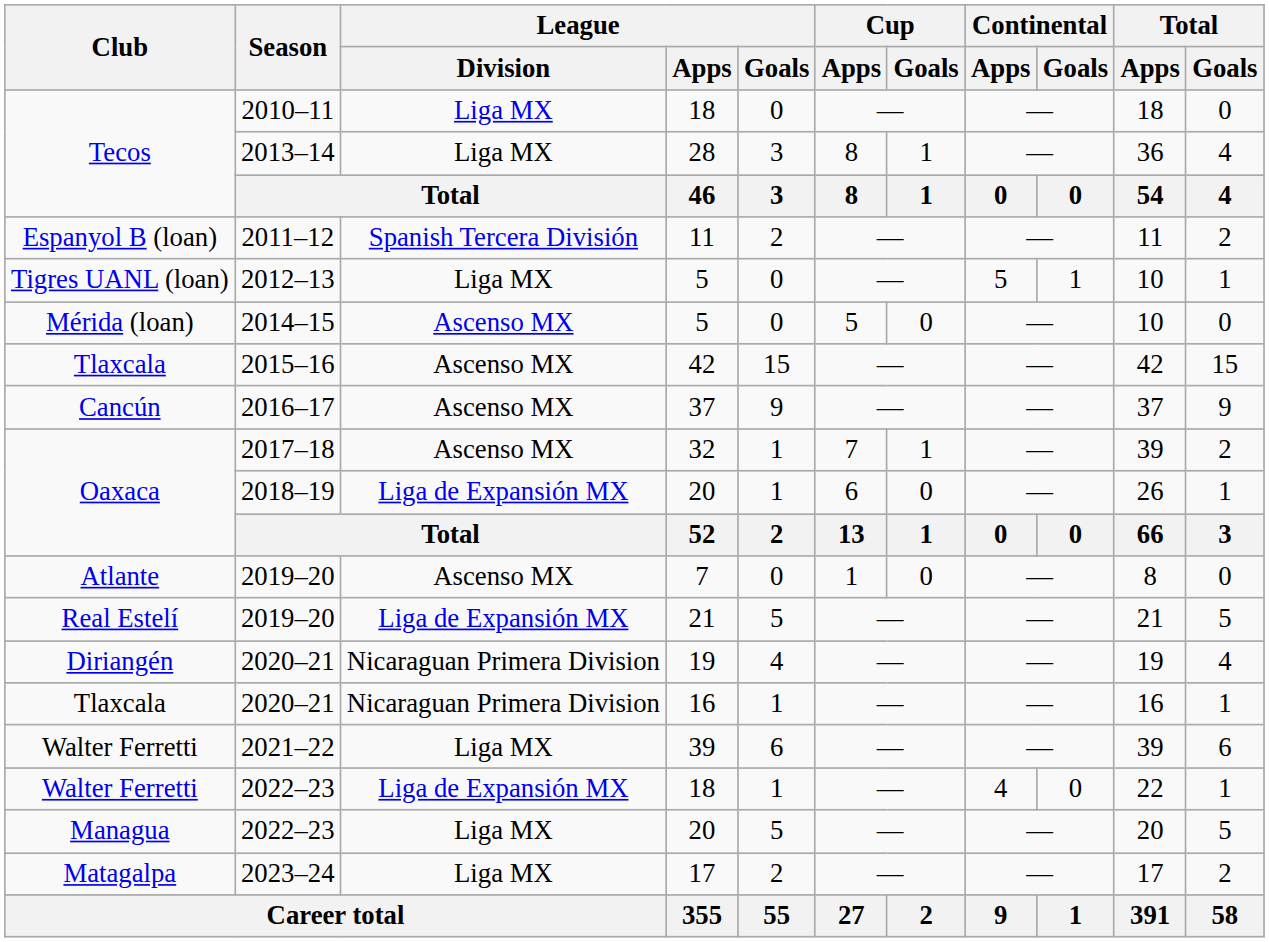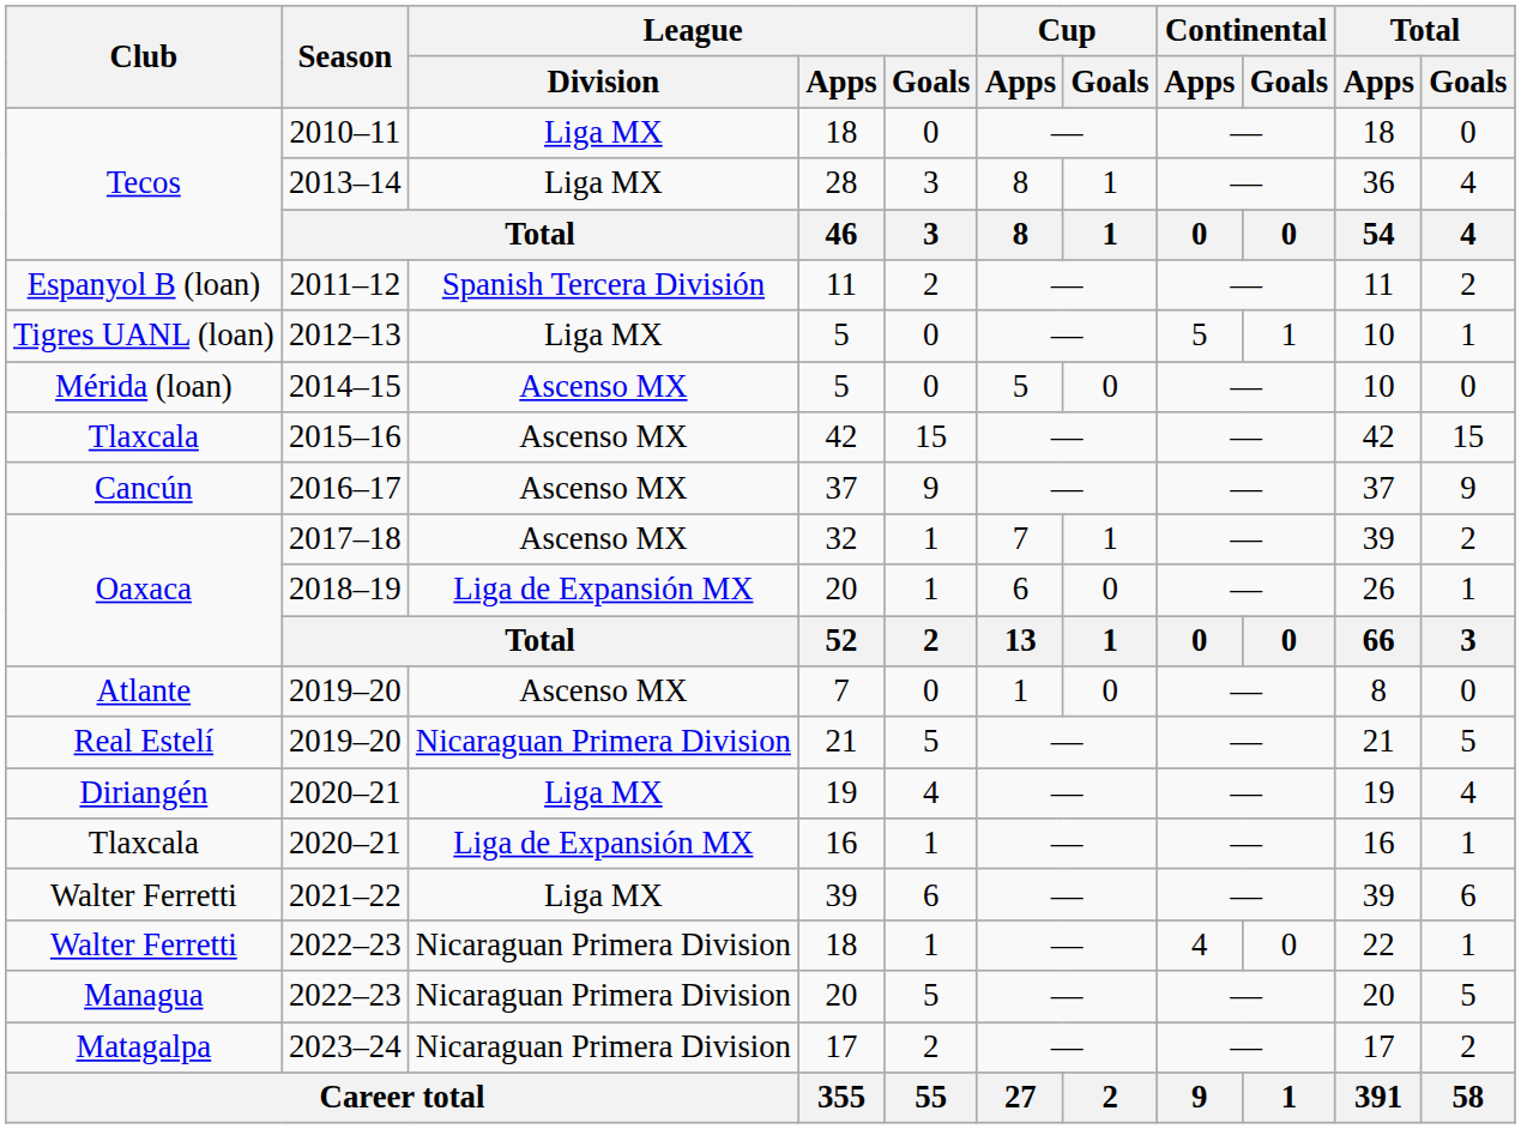 <table class="wikitable", style="text-align:center">
 <tr>
 <th rowspan="2">Club</th>
 <th rowspan="2">Season</th>
 <th colspan="3">League</th>
 <th colspan="2">Cup</th>
 <th colspan="2">Continental</th>
 <th colspan="2">Total</th>
 </tr>
 <tr>
 <th>Division</th>
 <th>Apps</th>
 <th>Goals</th>
 <th>Apps</th>
 <th>Goals</th>
 <th>Apps</th>
 <th>Goals</th>
 <th>Apps</th>
 <th>Goals</th>
 </tr>
 <tr>
 <td rowspan="3"><a href='#'>Tecos</a></td>
 <td>2010–11</td>
 <td><a href='#'>Liga MX</a></td>
 <td>18</td>
 <td>0</td>
 <td colspan="2">—</td>
 <td colspan="2">—</td>
 <td>18</td>
 <td>0</td>
 </tr>
 <tr>
 <td>2013–14</td>
 <td>Liga MX</td>
 <td>28</td>
 <td>3</td>
 <td>8</td>
 <td>1</td>
 <td colspan="2">—</td>
 <td>36</td>
 <td>4</td>
 </tr>
 <tr>
 <th colspan="2">Total</th>
 <th>46</th>
 <th>3</th>
 <th>8</th>
 <th>1</th>
 <th>0</th>
 <th>0</th>
 <th>54</th>
 <th>4</th>
 </tr>
 <tr>
 <td><a href='#'>Espanyol B</a> (loan)</td>
 <td>2011–12</td>
 <td><a href='#'>Spanish Tercera División</a></td>
 <td>11</td>
 <td>2</td>
 <td colspan="2">—</td>
 <td colspan="2">—</td>
 <td>11</td>
 <td>2</td>
 </tr>
 <tr>
 <td><a href='#'>Tigres UANL</a> (loan)</td>
 <td>2012–13</td>
 <td>Liga MX</td>
 <td>5</td>
 <td>0</td>
 <td colspan="2">—</td>
 <td>5</td>
 <td>1</td>
 <td>10</td>
 <td>1</td>
 </tr>
 <tr>
 <td><a href='#'>Mérida</a> (loan)</td>
 <td>2014–15</td>
 <td><a href='#'>Ascenso MX</a></td>
 <td>5</td>
 <td>0</td>
 <td>5</td>
 <td>0</td>
 <td colspan="2">—</td>
 <td>10</td>
 <td>0</td>
 </tr>
 <tr>
 <td><a href='#'>Tlaxcala</a></td>
 <td>2015–16</td>
 <td>Ascenso MX</td>
 <td>42</td>
 <td>15</td>
 <td colspan="2">—</td>
 <td colspan="2">—</td>
 <td>42</td>
 <td>15</td>
 </tr>
 <tr>
 <td><a href='#'>Cancún</a></td>
 <td>2016–17</td>
 <td>Ascenso MX</td>
 <td>37</td>
 <td>9</td>
 <td colspan="2">—</td>
 <td colspan="2">—</td>
 <td>37</td>
 <td>9</td>
 </tr>
 <tr>
 <td rowspan="3"><a href='#'>Oaxaca</a></td>
 <td>2017–18</td>
 <td>Ascenso MX</td>
 <td>32</td>
 <td>1</td>
 <td>7</td>
 <td>1</td>
 <td colspan="2">—</td>
 <td>39</td>
 <td>2</td>
 </tr>
 <tr>
 <td>2018–19</td>
 <td><a href='#'>Liga de Expansión MX</a></td>
 <td>20</td>
 <td>1</td>
 <td>6</td>
 <td>0</td>
 <td colspan="2">—</td>
 <td>26</td>
 <td>1</td>
 </tr>
 <tr>
 <th colspan="2">Total</th>
 <th>52</th>
 <th>2</th>
 <th>13</th>
 <th>1</th>
 <th>0</th>
 <th>0</th>
 <th>66</th>
 <th>3</th>
 </tr>
 <tr>
 <td><a href='#'>Atlante</a></td>
 <td>2019–20</td>
 <td>Ascenso MX</td>
 <td>7</td>
 <td>0</td>
 <td>1</td>
 <td>0</td>
 <td colspan="2">—</td>
 <td>8</td>
 <td>0</td>
 </tr>
 <tr>
 <td><a href='#'>Real Estelí</a></td>
 <td>2019–20</td>
-<td><a href='#'>Liga de Expansión MX</a></td>
+<td><a href='#'>Nicaraguan Primera Division</a></td>
 <td>21</td>
 <td>5</td>
 <td colspan="2">—</td>
 <td colspan="2">—</td>
 <td>21</td>
 <td>5</td>
 </tr>
 <tr>
 <td><a href='#'>Diriangén</a></td>
 <td>2020–21</td>
-<td>Nicaraguan Primera Division</td>
+<td><a href='#'>Liga MX</a></td>
 <td>19</td>
 <td>4</td>
 <td colspan="2">—</td>
 <td colspan="2">—</td>
 <td>19</td>
 <td>4</td>
 </tr>
 <tr>
 <td>Tlaxcala</td>
 <td>2020–21</td>
-<td>Nicaraguan Primera Division</td>
+<td><a href='#'>Liga de Expansión MX</a></td>
 <td>16</td>
 <td>1</td>
 <td colspan="2">—</td>
 <td colspan="2">—</td>
 <td>16</td>
 <td>1</td>
 </tr>
 <tr>
 <td>Walter Ferretti</td>
 <td>2021–22</td>
 <td>Liga MX</td>
 <td>39</td>
 <td>6</td>
 <td colspan="2">—</td>
 <td colspan="2">—</td>
 <td>39</td>
 <td>6</td>
 </tr>
 <tr>
 <td><a href='#'>Walter Ferretti</a></td>
 <td>2022–23</td>
-<td><a href='#'>Liga de Expansión MX</a></td>
+<td>Nicaraguan Primera Division</td>
 <td>18</td>
 <td>1</td>
 <td colspan="2">—</td>
 <td>4</td>
 <td>0</td>
 <td>22</td>
 <td>1</td>
 </tr>
 <tr>
 <td><a href='#'>Managua</a></td>
 <td>2022–23</td>
-<td>Liga MX</td>
+<td>Nicaraguan Primera Division</td>
 <td>20</td>
 <td>5</td>
 <td colspan="2">—</td>
 <td colspan="2">—</td>
 <td>20</td>
 <td>5</td>
 </tr>
 <tr>
 <td><a href='#'>Matagalpa</a></td>
 <td>2023–24</td>
-<td>Liga MX</td>
+<td>Nicaraguan Primera Division</td>
 <td>17</td>
 <td>2</td>
 <td colspan="2">—</td>
 <td colspan="2">—</td>
 <td>17</td>
 <td>2</td>
 </tr>
 <tr>
 <th colspan="3">Career total</th>
 <th>355</th>
 <th>55</th>
 <th>27</th>
 <th>2</th>
 <th>9</th>
 <th>1</th>
 <th>391</th>
 <th>58</th>
 </tr>
 </table>
